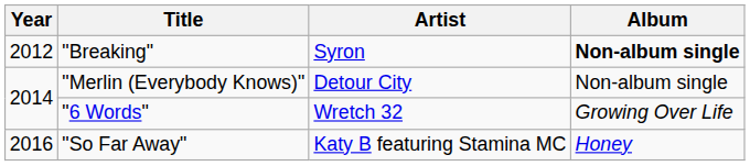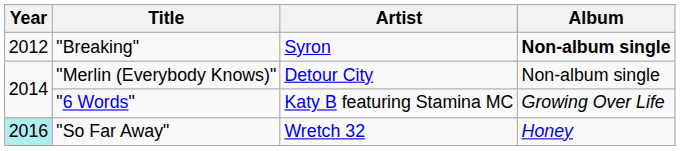 <table class="wikitable">
 <tr>
 <th rowspan="1">Year</th>
 <th rowspan="1">Title</th>
 <th rowspan="1">Artist</th>
 <th rowspan="1">Album</th>
 </tr>
 <tr>
 <td>2012</td>
 <td>"Breaking" </td>
 <td><a href='#'>Syron</a></td>
 <td><strong>Non-album single</strong></td>
 </tr>
 <tr>
 <td rowspan="2">2014</td>
 <td>"Merlin (Everybody Knows)" </td>
 <td><a href='#'>Detour City</a></td>
 <td>Non-album single</td>
 </tr>
 <tr>
 <td>"<a href='#'>6 Words</a>" </td>
-<td><a href='#'>Wretch 32</a></td>
+<td><a href='#'>Katy B</a> featuring Stamina MC</td>
 <td><em>Growing Over Life</em></td>
 </tr>
 <tr>
-<td>2016</td>
+<td style="background: paleturquoise;">2016</td>
 <td>"So Far Away" </td>
-<td><a href='#'>Katy B</a> featuring Stamina MC</td>
+<td><a href='#'>Wretch 32</a></td>
 <td><em><a href='#'>Honey</a></em></td>
 </tr>
 </table>
